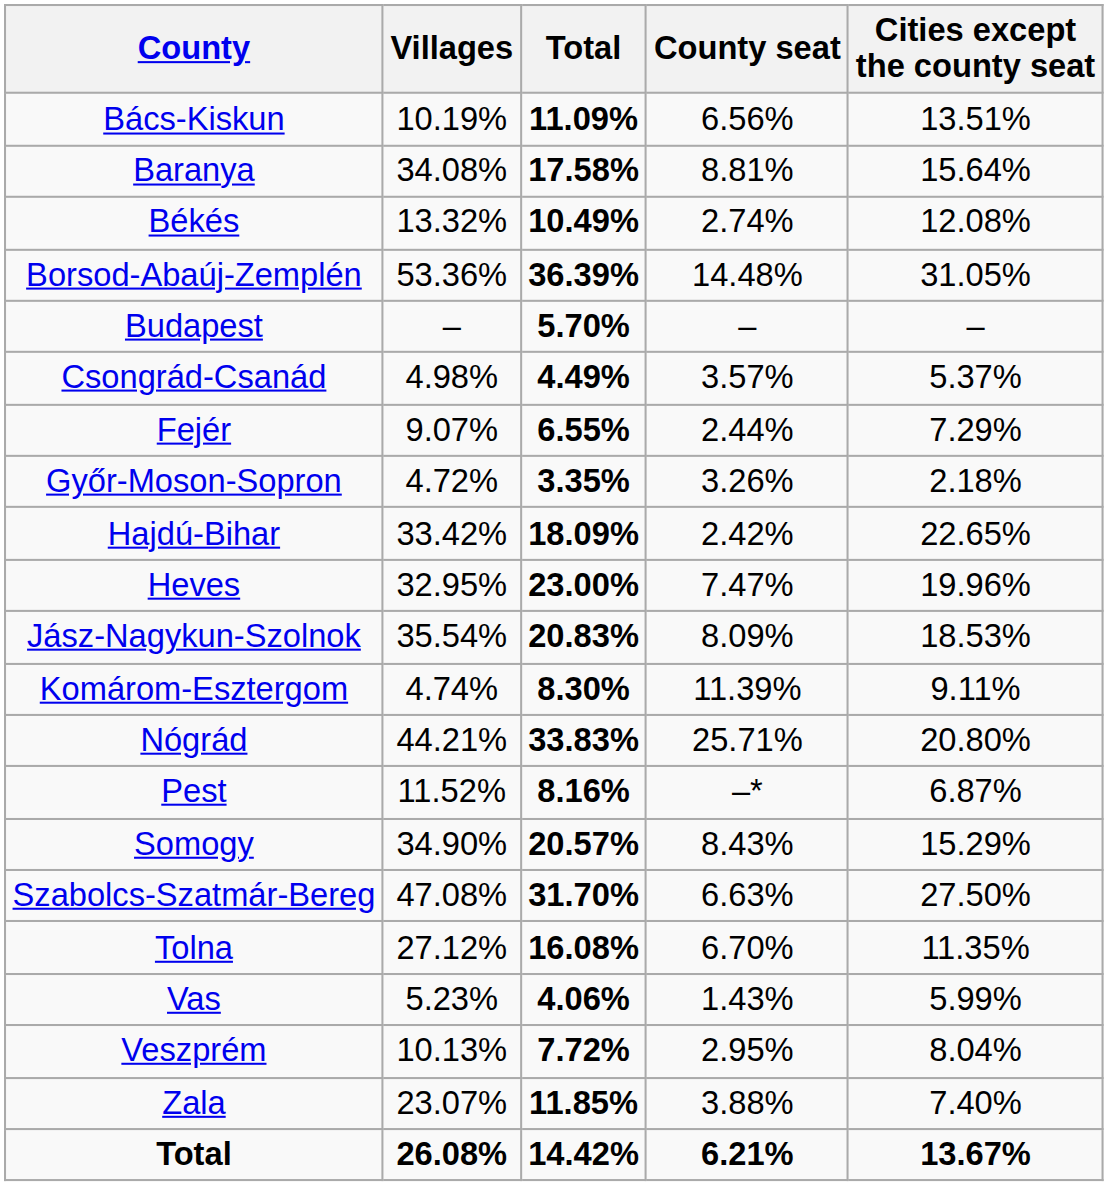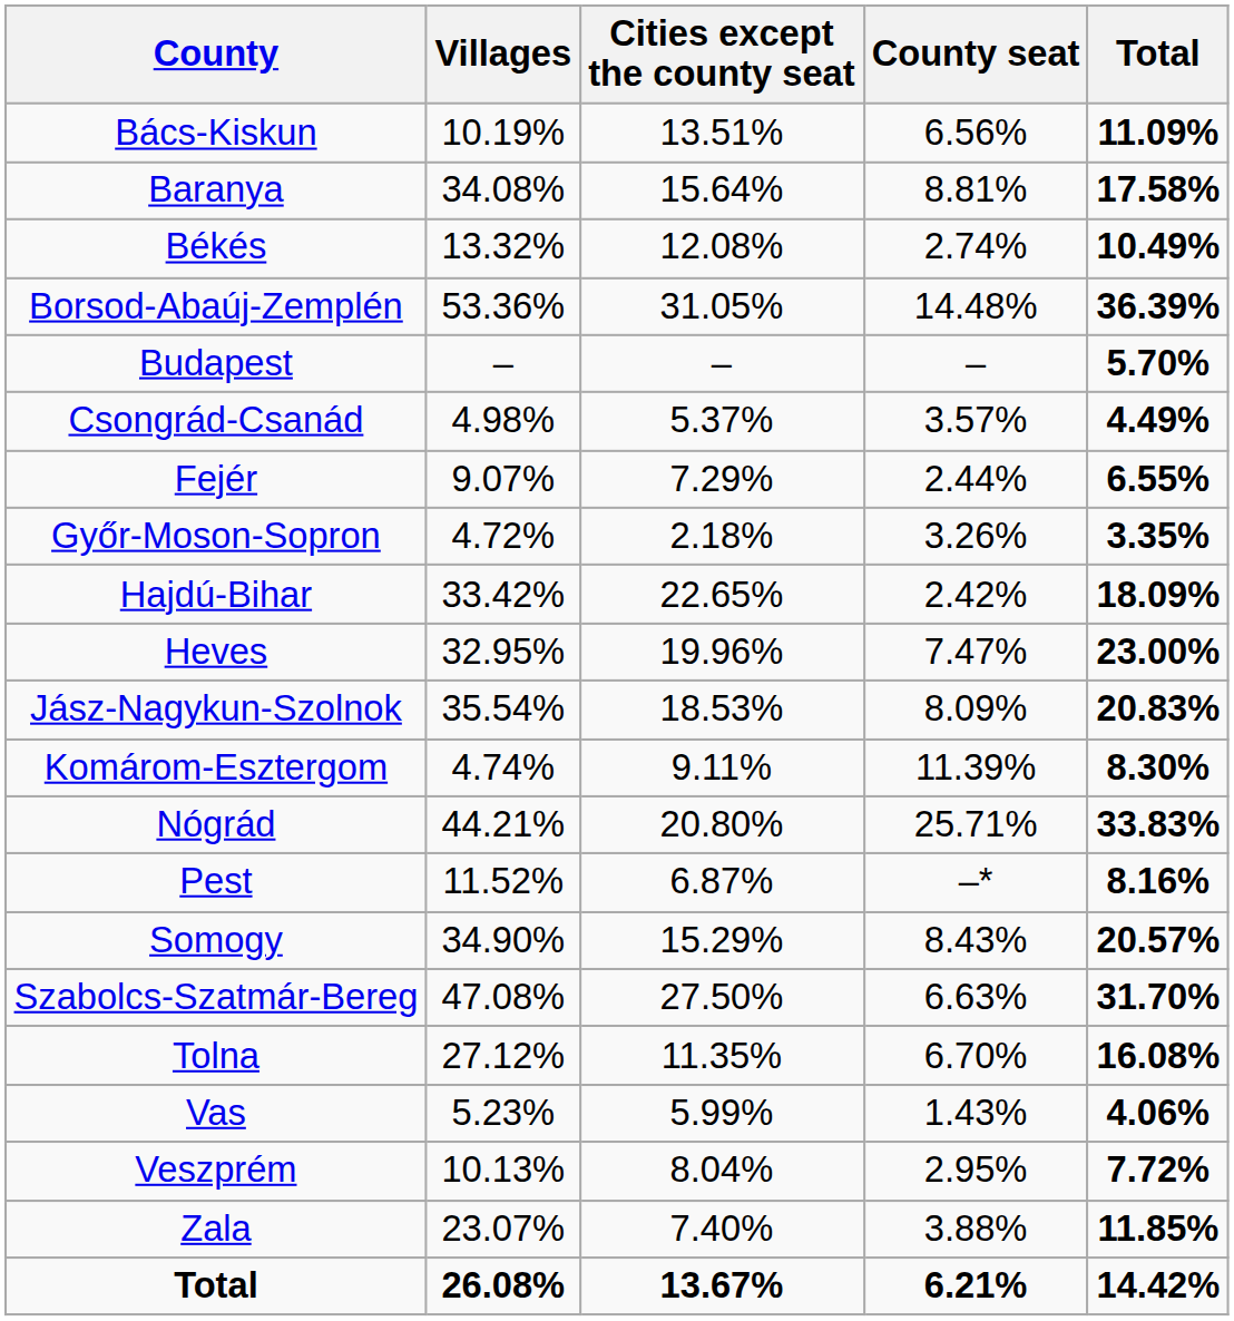 <table class="wikitable sortable" style="text-align: center;">
 <tr>
 <th><a href='#'>County</a></th>
 <th>Villages</th>
+<th>Cities except<br> the county seat</th>
+<th>County seat</th>
 <th>Total</th>
-<th>County seat</th>
-<th>Cities except<br> the county seat</th>
 </tr>
 <tr>
 <td><a href='#'>Bács-Kiskun</a></td>
 <td>10.19%</td>
+<td>13.51%</td>
+<td>6.56%</td>
 <td><strong>11.09%</strong></td>
-<td>6.56%</td>
-<td>13.51%</td>
 </tr>
 <tr>
 <td><a href='#'>Baranya</a></td>
 <td>34.08%</td>
+<td>15.64%</td>
+<td>8.81%</td>
 <td><strong>17.58%</strong></td>
-<td>8.81%</td>
-<td>15.64%</td>
 </tr>
 <tr>
 <td><a href='#'>Békés</a></td>
 <td>13.32%</td>
+<td>12.08%</td>
+<td>2.74%</td>
 <td><strong>10.49%</strong></td>
-<td>2.74%</td>
-<td>12.08%</td>
 </tr>
 <tr>
 <td><a href='#'>Borsod-Abaúj-Zemplén</a></td>
 <td>53.36%</td>
+<td>31.05%</td>
+<td>14.48%</td>
 <td><strong>36.39%</strong></td>
-<td>14.48%</td>
-<td>31.05%</td>
 </tr>
 <tr>
 <td><a href='#'>Budapest</a></td>
 <td>–</td>
-<td><strong>5.70%</strong></td>
 <td>–</td>
 <td>–</td>
+<td><strong>5.70%</strong></td>
 </tr>
 <tr>
 <td><a href='#'>Csongrád-Csanád</a></td>
 <td>4.98%</td>
+<td>5.37%</td>
+<td>3.57%</td>
 <td><strong>4.49%</strong></td>
-<td>3.57%</td>
-<td>5.37%</td>
 </tr>
 <tr>
 <td><a href='#'>Fejér</a></td>
 <td>9.07%</td>
+<td>7.29%</td>
+<td>2.44%</td>
 <td><strong>6.55%</strong></td>
-<td>2.44%</td>
-<td>7.29%</td>
 </tr>
 <tr>
 <td><a href='#'>Győr-Moson-Sopron</a></td>
 <td>4.72%</td>
+<td>2.18%</td>
+<td>3.26%</td>
 <td><strong>3.35%</strong></td>
-<td>3.26%</td>
-<td>2.18%</td>
 </tr>
 <tr>
 <td><a href='#'>Hajdú-Bihar</a></td>
 <td>33.42%</td>
+<td>22.65%</td>
+<td>2.42%</td>
 <td><strong>18.09%</strong></td>
-<td>2.42%</td>
-<td>22.65%</td>
 </tr>
 <tr>
 <td><a href='#'>Heves</a></td>
 <td>32.95%</td>
+<td>19.96%</td>
+<td>7.47%</td>
 <td><strong>23.00%</strong></td>
-<td>7.47%</td>
-<td>19.96%</td>
 </tr>
 <tr>
 <td><a href='#'>Jász-Nagykun-Szolnok</a></td>
 <td>35.54%</td>
+<td>18.53%</td>
+<td>8.09%</td>
 <td><strong>20.83%</strong></td>
-<td>8.09%</td>
-<td>18.53%</td>
 </tr>
 <tr>
 <td><a href='#'>Komárom-Esztergom</a></td>
 <td>4.74%</td>
+<td>9.11%</td>
+<td>11.39%</td>
 <td><strong>8.30%</strong></td>
-<td>11.39%</td>
-<td>9.11%</td>
 </tr>
 <tr>
 <td><a href='#'>Nógrád</a></td>
 <td>44.21%</td>
+<td>20.80%</td>
+<td>25.71%</td>
 <td><strong>33.83%</strong></td>
-<td>25.71%</td>
-<td>20.80%</td>
 </tr>
 <tr>
 <td><a href='#'>Pest</a></td>
 <td>11.52%</td>
+<td>6.87%</td>
+<td>–*</td>
 <td><strong>8.16%</strong></td>
-<td>–*</td>
-<td>6.87%</td>
 </tr>
 <tr>
 <td><a href='#'>Somogy</a></td>
 <td>34.90%</td>
+<td>15.29%</td>
+<td>8.43%</td>
 <td><strong>20.57%</strong></td>
-<td>8.43%</td>
-<td>15.29%</td>
 </tr>
 <tr>
 <td><a href='#'>Szabolcs-Szatmár-Bereg</a></td>
 <td>47.08%</td>
+<td>27.50%</td>
+<td>6.63%</td>
 <td><strong>31.70%</strong></td>
-<td>6.63%</td>
-<td>27.50%</td>
 </tr>
 <tr>
 <td><a href='#'>Tolna</a></td>
 <td>27.12%</td>
+<td>11.35%</td>
+<td>6.70%</td>
 <td><strong>16.08%</strong></td>
-<td>6.70%</td>
-<td>11.35%</td>
 </tr>
 <tr>
 <td><a href='#'>Vas</a></td>
 <td>5.23%</td>
+<td>5.99%</td>
+<td>1.43%</td>
 <td><strong>4.06%</strong></td>
-<td>1.43%</td>
-<td>5.99%</td>
 </tr>
 <tr>
 <td><a href='#'>Veszprém</a></td>
 <td>10.13%</td>
+<td>8.04%</td>
+<td>2.95%</td>
 <td><strong>7.72%</strong></td>
-<td>2.95%</td>
-<td>8.04%</td>
 </tr>
 <tr>
 <td><a href='#'>Zala</a></td>
 <td>23.07%</td>
+<td>7.40%</td>
+<td>3.88%</td>
 <td><strong>11.85%</strong></td>
-<td>3.88%</td>
-<td>7.40%</td>
 </tr>
 <tr>
 <td><strong>Total</strong></td>
 <td><strong>26.08%</strong></td>
+<td><strong>13.67%</strong></td>
+<td><strong>6.21%</strong></td>
 <td><strong>14.42%</strong></td>
-<td><strong>6.21%</strong></td>
-<td><strong>13.67%</strong></td>
 </tr>
 </table>
